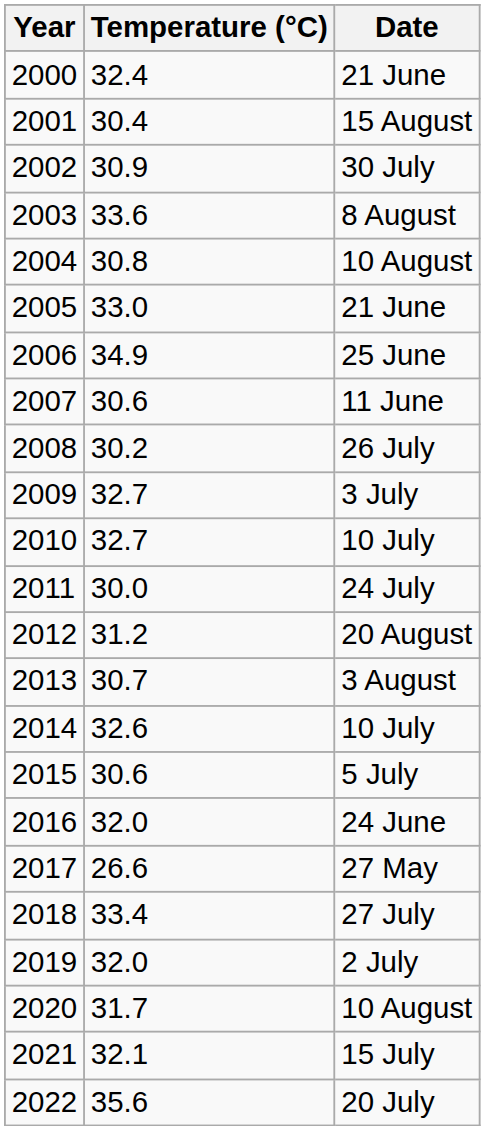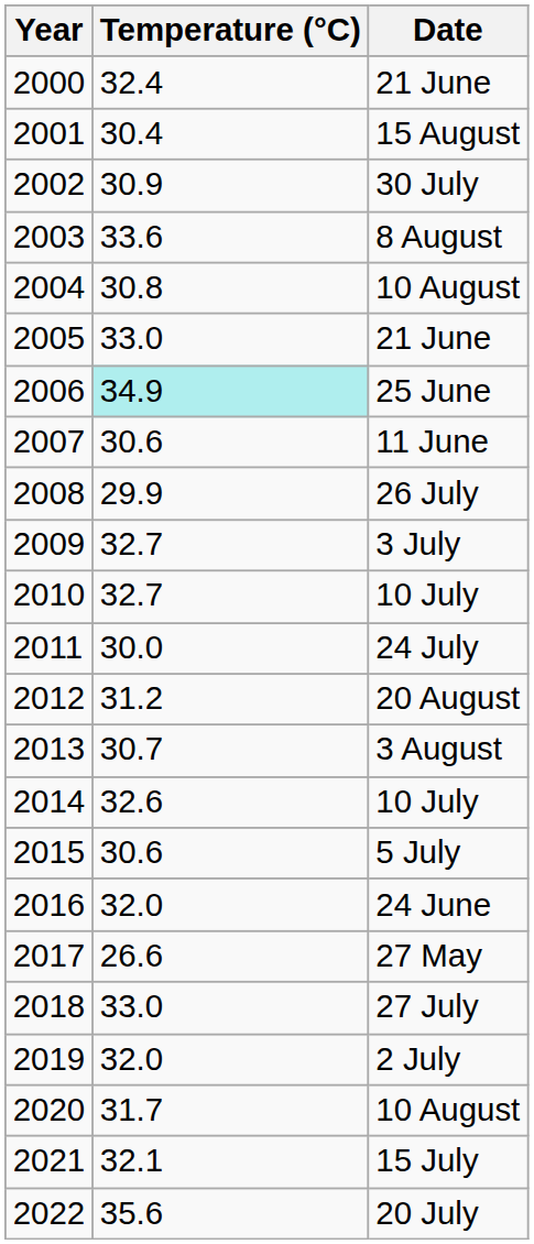 <table class="wikitable sortable">
 <tr>
 <th>Year</th>
 <th>Temperature (°C)</th>
 <th>Date</th>
 </tr>
 <tr>
 <td>2000</td>
 <td>32.4</td>
 <td>21 June</td>
 </tr>
 <tr>
 <td>2001</td>
 <td>30.4</td>
 <td>15 August</td>
 </tr>
 <tr>
 <td>2002</td>
 <td>30.9</td>
 <td>30 July</td>
 </tr>
 <tr>
 <td>2003</td>
 <td>33.6</td>
 <td>8 August</td>
 </tr>
 <tr>
 <td>2004</td>
 <td>30.8</td>
 <td>10 August</td>
 </tr>
 <tr>
 <td>2005</td>
 <td>33.0</td>
 <td>21 June</td>
 </tr>
 <tr>
 <td>2006</td>
-<td>34.9</td>
+<td style="background: paleturquoise;">34.9</td>
 <td>25 June</td>
 </tr>
 <tr>
 <td>2007</td>
 <td>30.6</td>
 <td>11 June</td>
 </tr>
 <tr>
 <td>2008</td>
-<td>30.2</td>
+<td>29.9</td>
 <td>26 July</td>
 </tr>
 <tr>
 <td>2009</td>
 <td>32.7</td>
 <td>3 July</td>
 </tr>
 <tr>
 <td>2010</td>
 <td>32.7</td>
 <td>10 July</td>
 </tr>
 <tr>
 <td>2011</td>
 <td>30.0</td>
 <td>24 July</td>
 </tr>
 <tr>
 <td>2012</td>
 <td>31.2</td>
 <td>20 August</td>
 </tr>
 <tr>
 <td>2013</td>
 <td>30.7</td>
 <td>3 August</td>
 </tr>
 <tr>
 <td>2014</td>
 <td>32.6</td>
 <td>10 July</td>
 </tr>
 <tr>
 <td>2015</td>
 <td>30.6</td>
 <td>5 July</td>
 </tr>
 <tr>
 <td>2016</td>
 <td>32.0</td>
 <td>24 June</td>
 </tr>
 <tr>
 <td>2017</td>
 <td>26.6</td>
 <td>27 May</td>
 </tr>
 <tr>
 <td>2018</td>
-<td>33.4</td>
+<td>33.0</td>
 <td>27 July</td>
 </tr>
 <tr>
 <td>2019</td>
 <td>32.0</td>
 <td>2 July</td>
 </tr>
 <tr>
 <td>2020</td>
 <td>31.7</td>
 <td>10 August</td>
 </tr>
 <tr>
 <td>2021</td>
 <td>32.1</td>
 <td>15 July</td>
 </tr>
 <tr>
 <td>2022</td>
 <td>35.6</td>
 <td>20 July</td>
 </tr>
 </table>
